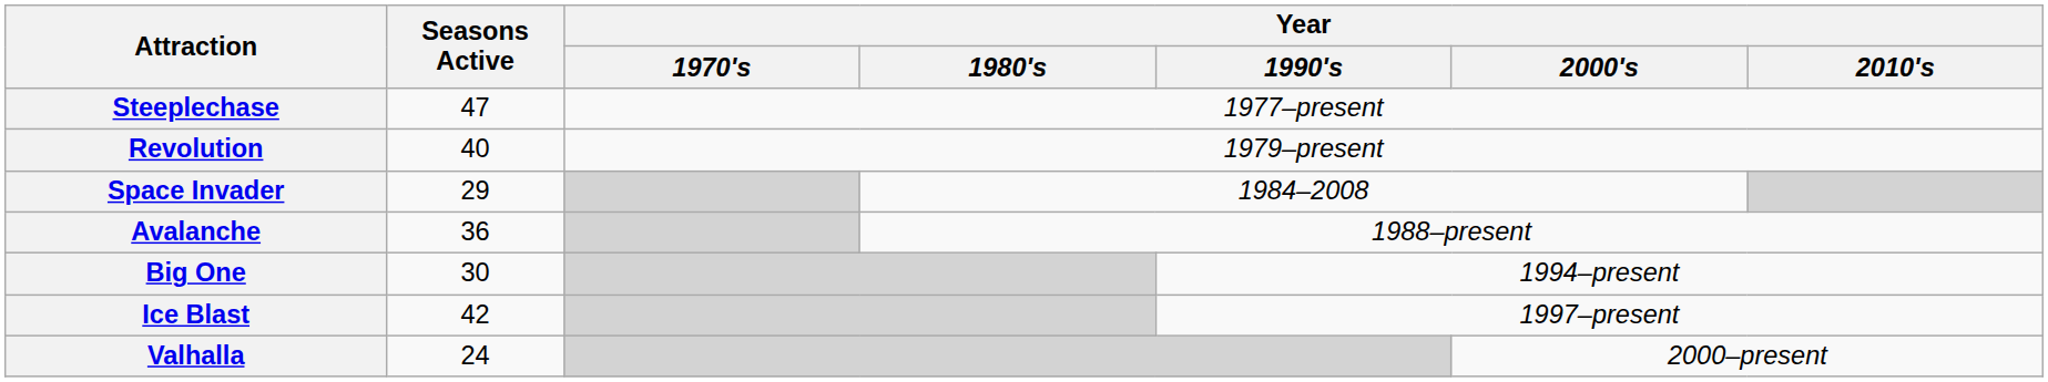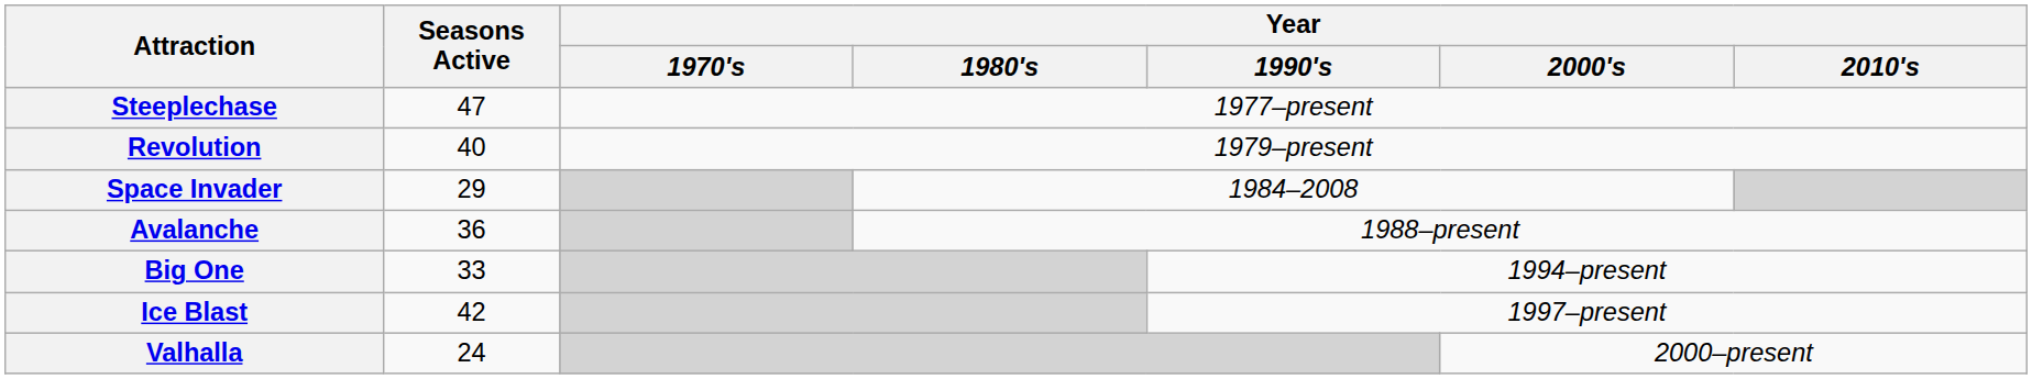 <table class="wikitable" style="text-align:center; width:99%;">
 <tr>
 <th rowspan="2" style="width:7%;">Attraction</th>
 <th rowspan="2" style="width:2%;">Seasons Active</th>
 <th colspan="5">Year</th>
 </tr>
 <tr>
 <th style="width:6%;"><em>1970's</em></th>
 <th style="width:6%;"><em>1980's</em></th>
 <th style="width:6%;"><em>1990's</em></th>
 <th style="width:6%;"><em>2000's</em></th>
 <th style="width:6%;"><em>2010's</em></th>
 </tr>
 <tr>
 <th><a href='#'>Steeplechase</a></th>
 <td>47</td>
 <td colspan="5"><em>1977–present</em></td>
 </tr>
 <tr>
 <th><a href='#'>Revolution</a></th>
 <td>40</td>
 <td colspan="5"><em>1979–present</em></td>
 </tr>
 <tr>
 <th><a href='#'>Space Invader</a></th>
 <td>29</td>
 <td colspan="1" style="background:lightgrey;"> </td>
 <td colspan="3"><em>1984–2008</em></td>
 <td colspan="1" style="background:lightgrey;"> </td>
 </tr>
 <tr>
 <th><a href='#'>Avalanche</a></th>
 <td>36</td>
 <td colspan="1" style="background:lightgrey;"> </td>
 <td colspan="4"><em>1988–present</em></td>
 </tr>
 <tr>
 <th><a href='#'>Big One</a></th>
-<td>30</td>
+<td>33</td>
 <td colspan="2" style="background:lightgrey;"> </td>
 <td colspan="3"><em>1994–present</em></td>
 </tr>
 <tr>
 <th><a href='#'>Ice Blast</a></th>
 <td>42</td>
 <td colspan="2" style="background:lightgrey;"> </td>
 <td colspan="3"><em>1997–present</em></td>
 </tr>
 <tr>
 <th><a href='#'>Valhalla</a></th>
 <td>24</td>
 <td colspan="3" style="background:lightgrey;"> </td>
 <td colspan="2"><em>2000–present</em></td>
 </tr>
 </table>
